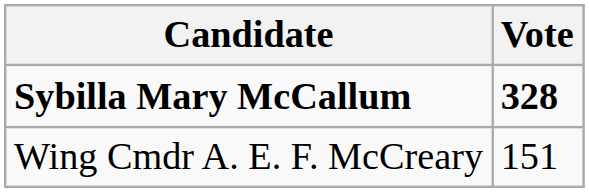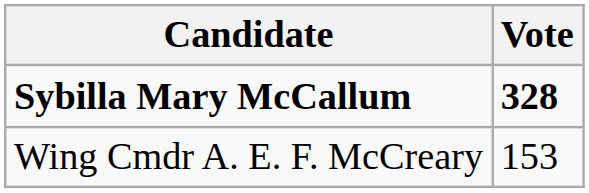 <table class="wikitable">
 <tr>
 <th>Candidate</th>
 <th>Vote</th>
 </tr>
 <tr>
 <td><strong>Sybilla Mary McCallum</strong></td>
 <td><strong>328</strong></td>
 </tr>
 <tr>
 <td>Wing Cmdr A. E. F. McCreary</td>
-<td>151</td>
+<td>153</td>
 </tr>
 </table>
